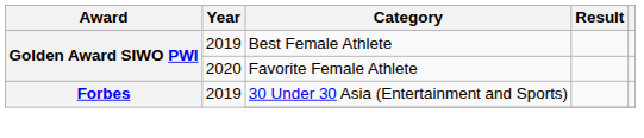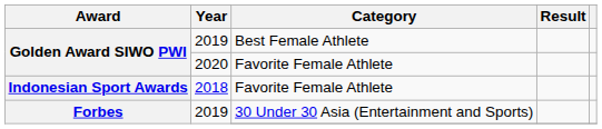 <table class="wikitable plainrowheaders sortable">
 <tr>
 <th scope="col">Award</th>
 <th scope="col">Year</th>
 <th scope="col">Category</th>
 <th scope="col">Result</th>
 <th scope="col" class="unsortable"></th>
 </tr>
 <tr>
 <th scope="row" rowspan=2>Golden Award SIWO <a href='#'>PWI</a></th>
 <td>2019</td>
 <td>Best Female Athlete</td>
 <td></td>
 <td></td>
 </tr>
 <tr>
 <td>2020</td>
 <td>Favorite Female Athlete</td>
 <td></td>
 <td></td>
 </tr>
 <tr>
+<th scope="row"><a href='#'>Indonesian Sport Awards</a></th>
+<td><a href='#'>2018</a></td>
+<td>Favorite Female Athlete</td>
+<td></td>
+<td></td>
+</tr>
+<tr>
 <th scope="row" rowspan=2><a href='#'>Forbes</a></th>
 <td rowspan=2>2019</td>
 <td><a href='#'>30 Under 30</a> Asia (Entertainment and Sports)</td>
 <td></td>
 <td></td>
 </tr>
 <tr>
 </tr>
 </table>
